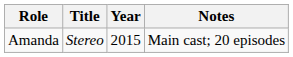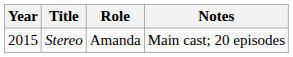 <table class="wikitable sortable">
 <tr>
+<th>Year</th>
+<th>Title</th>
 <th>Role</th>
-<th>Title</th>
-<th>Year</th>
 <th class="unsortable">Notes</th>
 </tr>
 <tr>
+<td>2015</td>
+<td><em>Stereo</em></td>
 <td>Amanda</td>
-<td><em>Stereo</em></td>
-<td>2015</td>
 <td>Main cast; 20 episodes</td>
 </tr>
 </table>
